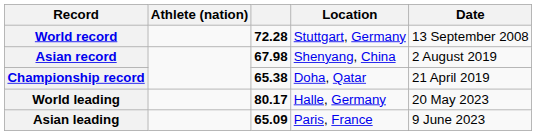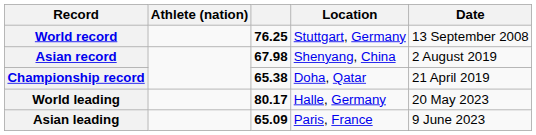 <table class="wikitable">
 <tr>
 <th scope="col">Record</th>
 <th scope="col">Athlete (nation)</th>
 <th scope="col"></th>
 <th scope="col">Location</th>
 <th scope="col">Date</th>
 </tr>
 <tr>
 <th scope="row"><a href='#'>World record</a></th>
 <td></td>
-<td align="center"><strong>72.28</strong></td>
+<td align="center"><strong>76.25</strong></td>
 <td><a href='#'>Stuttgart</a>, <a href='#'>Germany</a></td>
 <td>13 September 2008</td>
 </tr>
 <tr>
 <th scope="row"><a href='#'>Asian record</a></th>
 <td rowspan="2"></td>
 <td align="center"><strong>67.98</strong></td>
 <td><a href='#'>Shenyang</a>, <a href='#'>China</a></td>
 <td>2 August 2019</td>
 </tr>
 <tr>
 <th scope="row"><a href='#'>Championship record</a></th>
 <td align="center"><strong>65.38</strong></td>
 <td><a href='#'>Doha</a>, <a href='#'>Qatar</a></td>
 <td>21 April 2019</td>
 </tr>
 <tr>
 <th scope="row">World leading</th>
 <td></td>
 <td align="center"><strong>80.17</strong></td>
 <td><a href='#'>Halle</a>, <a href='#'>Germany</a></td>
 <td>20 May 2023</td>
 </tr>
 <tr>
 <th scope="row">Asian leading</th>
 <td></td>
 <td align="center"><strong>65.09</strong></td>
 <td><a href='#'>Paris</a>, <a href='#'>France</a></td>
 <td>9 June 2023</td>
 </tr>
 </table>
